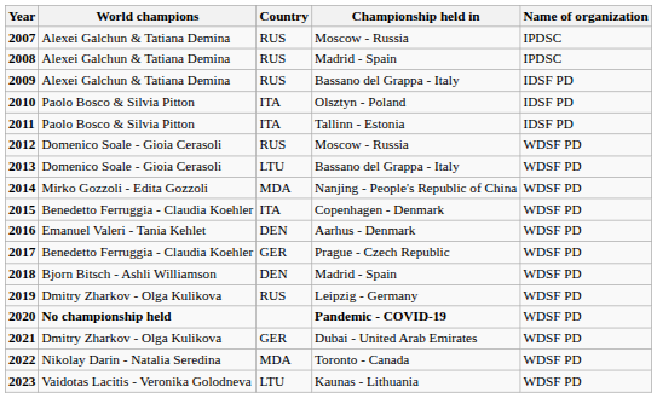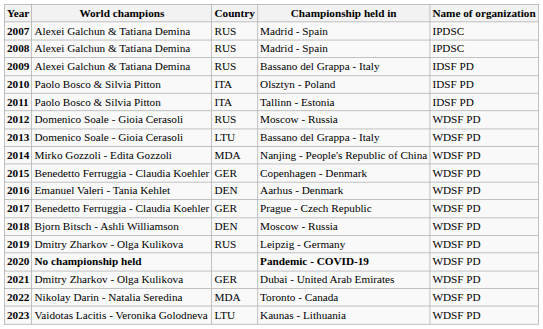 <table class="wikitable">
 <tr>
 <th>Year</th>
 <th>World champions</th>
 <th>Country</th>
 <th>Championship held in</th>
 <th>Name of organization</th>
 </tr>
 <tr>
 <td><strong>2007</strong></td>
 <td>Alexei Galchun & Tatiana Demina</td>
 <td>RUS</td>
-<td>Moscow - Russia</td>
+<td>Madrid - Spain</td>
 <td>IPDSC</td>
 </tr>
 <tr>
 <td><strong>2008</strong></td>
 <td>Alexei Galchun & Tatiana Demina</td>
 <td>RUS</td>
 <td>Madrid - Spain</td>
 <td>IPDSC</td>
 </tr>
 <tr>
 <td><strong>2009</strong></td>
 <td>Alexei Galchun & Tatiana Demina</td>
 <td>RUS</td>
 <td>Bassano del Grappa - Italy</td>
 <td>IDSF PD</td>
 </tr>
 <tr>
 <td><strong>2010</strong></td>
 <td>Paolo Bosco & Silvia Pitton</td>
 <td>ITA</td>
 <td>Olsztyn - Poland</td>
 <td>IDSF PD</td>
 </tr>
 <tr>
 <td><strong>2011</strong></td>
 <td>Paolo Bosco & Silvia Pitton</td>
 <td>ITA</td>
 <td>Tallinn - Estonia</td>
 <td>IDSF PD</td>
 </tr>
 <tr>
 <td><strong>2012</strong></td>
 <td>Domenico Soale - Gioia Cerasoli</td>
 <td>RUS</td>
 <td>Moscow - Russia</td>
 <td>WDSF PD</td>
 </tr>
 <tr>
 <td><strong>2013</strong></td>
 <td>Domenico Soale - Gioia Cerasoli</td>
 <td>LTU</td>
 <td>Bassano del Grappa - Italy</td>
 <td>WDSF PD</td>
 </tr>
 <tr>
 <td><strong>2014</strong></td>
 <td>Mirko Gozzoli - Edita Gozzoli</td>
 <td>MDA</td>
 <td>Nanjing - People's Republic of China</td>
 <td>WDSF PD</td>
 </tr>
 <tr>
 <td><strong>2015</strong></td>
 <td>Benedetto Ferruggia - Claudia Koehler</td>
-<td>ITA</td>
+<td>GER</td>
 <td>Copenhagen - Denmark</td>
 <td>WDSF PD</td>
 </tr>
 <tr>
 <td><strong>2016</strong></td>
 <td>Emanuel Valeri - Tania Kehlet</td>
 <td>DEN</td>
 <td>Aarhus - Denmark</td>
 <td>WDSF PD</td>
 </tr>
 <tr>
 <td><strong>2017</strong></td>
 <td>Benedetto Ferruggia - Claudia Koehler</td>
 <td>GER</td>
 <td>Prague - Czech Republic</td>
 <td>WDSF PD</td>
 </tr>
 <tr>
 <td><strong>2018</strong></td>
 <td>Bjorn Bitsch - Ashli Williamson</td>
 <td>DEN</td>
-<td>Madrid - Spain</td>
+<td>Moscow - Russia</td>
 <td>WDSF PD</td>
 </tr>
 <tr>
 <td><strong>2019</strong></td>
 <td>Dmitry Zharkov - Olga Kulikova</td>
 <td>RUS</td>
 <td>Leipzig - Germany</td>
 <td>WDSF PD</td>
 </tr>
 <tr>
 <td><strong>2020</strong></td>
 <td><strong>No championship held</strong></td>
 <td></td>
 <td><strong>Pandemic - COVID-19</strong></td>
 <td>WDSF PD</td>
 </tr>
 <tr>
 <td><strong>2021</strong></td>
 <td>Dmitry Zharkov - Olga Kulikova</td>
 <td>GER</td>
 <td>Dubai - United Arab Emirates</td>
 <td>WDSF PD</td>
 </tr>
 <tr>
 <td><strong>2022</strong></td>
 <td>Nikolay Darin - Natalia Seredina</td>
 <td>MDA</td>
 <td>Toronto - Canada</td>
 <td>WDSF PD</td>
 </tr>
 <tr>
 <td><strong>2023</strong></td>
 <td>Vaidotas Lacitis - Veronika Golodneva</td>
 <td>LTU</td>
 <td>Kaunas - Lithuania</td>
 <td>WDSF PD</td>
 </tr>
 </table>
